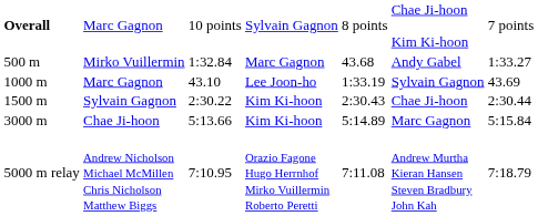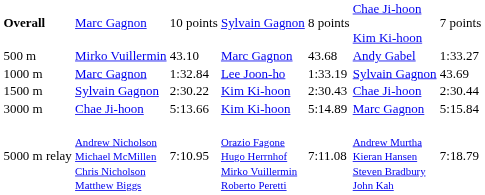 <table>
 <tr>
 <td><strong>Overall</strong></td>
 <td><a href='#'>Marc Gagnon</a> <br> </td>
 <td>10 points</td>
 <td><a href='#'>Sylvain Gagnon</a> <br> </td>
 <td>8 points</td>
 <td><a href='#'>Chae Ji-hoon</a> <br>  <br> <a href='#'>Kim Ki-hoon</a> <br> </td>
 <td>7 points</td>
 </tr>
 <tr>
 <td>500 m</td>
 <td><a href='#'>Mirko Vuillermin</a> <br> </td>
-<td>1:32.84</td>
+<td>43.10</td>
 <td><a href='#'>Marc Gagnon</a> <br> </td>
 <td>43.68</td>
 <td><a href='#'>Andy Gabel</a> <br> </td>
 <td>1:33.27</td>
 </tr>
 <tr>
 <td>1000 m</td>
 <td><a href='#'>Marc Gagnon</a> <br> </td>
-<td>43.10</td>
+<td>1:32.84</td>
 <td><a href='#'>Lee Joon-ho</a> <br> </td>
 <td>1:33.19</td>
 <td><a href='#'>Sylvain Gagnon</a> <br> </td>
 <td>43.69</td>
 </tr>
 <tr>
 <td>1500 m</td>
 <td><a href='#'>Sylvain Gagnon</a> <br> </td>
 <td>2:30.22</td>
 <td><a href='#'>Kim Ki-hoon</a> <br> </td>
 <td>2:30.43</td>
 <td><a href='#'>Chae Ji-hoon</a> <br> </td>
 <td>2:30.44</td>
 </tr>
 <tr>
 <td>3000 m</td>
 <td><a href='#'>Chae Ji-hoon</a> <br> </td>
 <td>5:13.66</td>
 <td><a href='#'>Kim Ki-hoon</a> <br> </td>
 <td>5:14.89</td>
 <td><a href='#'>Marc Gagnon</a> <br> </td>
 <td>5:15.84</td>
 </tr>
 <tr>
 <td>5000 m relay</td>
 <td> <br><small><a href='#'>Andrew Nicholson</a><br><a href='#'>Michael McMillen</a><br><a href='#'>Chris Nicholson</a><br><a href='#'>Matthew Biggs</a></small></td>
 <td>7:10.95</td>
 <td> <br><small><a href='#'>Orazio Fagone</a><br><a href='#'>Hugo Herrnhof</a><br><a href='#'>Mirko Vuillermin</a><br><a href='#'>Roberto Peretti</a></small></td>
 <td>7:11.08</td>
 <td> <br><small><a href='#'>Andrew Murtha</a><br><a href='#'>Kieran Hansen</a><br><a href='#'>Steven Bradbury</a><br><a href='#'>John Kah</a></small></td>
 <td>7:18.79</td>
 </tr>
 </table>
